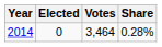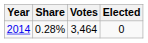 <table class="wikitable" style="text-align:center;">
 <tr>
 <th>Year</th>
+<th>Share</th>
+<th>Votes</th>
 <th>Elected</th>
-<th>Votes</th>
-<th>Share</th>
 </tr>
 <tr>
 <td><a href='#'>2014</a></td>
+<td>0.28%</td>
+<td>3,464</td>
 <td>0</td>
-<td>3,464</td>
-<td>0.28%</td>
 </tr>
 </table>
